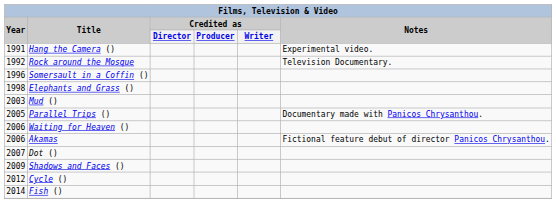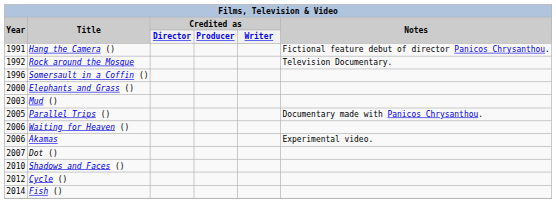 <table class="wikitable" | border="2" cellpadding="4" background: #f9f9f9;>
 <tr align="center">
 <th colspan=6 style="background:#B0C4DE;">Films, Television & Video</th>
 </tr>
 <tr>
 <th style="background:#CCCCCC;" rowspan="2">Year</th>
 <th style="background:#CCCCCC;" rowspan="2">Title</th>
 <th style="background:#CCCCCC;" colspan="3">Credited as</th>
 <th style="background:#CCCCCC;" rowspan="2">Notes</th>
 </tr>
 <tr>
 <th width=65><a href='#'>Director</a></th>
 <th width=65><a href='#'>Producer</a></th>
 <th width=65><a href='#'>Writer</a></th>
 </tr>
 <tr>
 <td>1991</td>
 <td><em><a href='#'>Hang the Camera</a></em> ()</td>
 <td></td>
 <td></td>
 <td></td>
-<td>Experimental video.</td>
+<td>Fictional feature debut of director <a href='#'>Panicos Chrysanthou</a>.</td>
 </tr>
 <tr>
 <td>1992</td>
 <td><em><a href='#'>Rock around the Mosque</a></em></td>
 <td></td>
 <td></td>
 <td></td>
 <td>Television Documentary.</td>
 </tr>
 <tr>
 <td>1996</td>
 <td><em><a href='#'>Somersault in a Coffin</a></em> ()</td>
 <td></td>
 <td></td>
 <td></td>
 <td></td>
 </tr>
 <tr>
-<td>1998</td>
+<td>2000</td>
 <td><em><a href='#'>Elephants and Grass</a></em> ()</td>
 <td></td>
 <td></td>
 <td></td>
 <td></td>
 </tr>
 <tr>
 <td>2003</td>
 <td><em><a href='#'>Mud</a></em> ()</td>
 <td></td>
 <td></td>
 <td></td>
 <td></td>
 </tr>
 <tr>
 <td>2005</td>
 <td><em><a href='#'>Parallel Trips</a></em> ()</td>
 <td></td>
 <td></td>
 <td></td>
 <td>Documentary made with <a href='#'>Panicos Chrysanthou</a>.</td>
 </tr>
 <tr>
 <td>2006</td>
 <td><em><a href='#'>Waiting for Heaven</a></em> ()</td>
 <td></td>
 <td></td>
 <td></td>
 <td></td>
 </tr>
 <tr>
 <td>2006</td>
 <td><em><a href='#'>Akamas</a></em></td>
 <td></td>
 <td></td>
 <td></td>
-<td>Fictional feature debut of director <a href='#'>Panicos Chrysanthou</a>.</td>
+<td>Experimental video.</td>
 </tr>
 <tr>
 <td>2007</td>
 <td><em>Dot</em> ()</td>
 <td></td>
 <td></td>
 <td></td>
 <td></td>
 </tr>
 <tr>
-<td>2009</td>
+<td>2010</td>
 <td><em><a href='#'>Shadows and Faces</a></em> ()</td>
 <td></td>
 <td></td>
 <td></td>
 <td></td>
 </tr>
 <tr>
 <td>2012</td>
 <td><em><a href='#'>Cycle</a></em> ()</td>
 <td></td>
 <td></td>
 <td></td>
 <td></td>
 </tr>
 <tr>
 <td>2014</td>
 <td><em><a href='#'>Fish</a></em> ()</td>
 <td></td>
 <td></td>
 <td></td>
 <td></td>
 </tr>
 <tr>
 </tr>
 </table>
